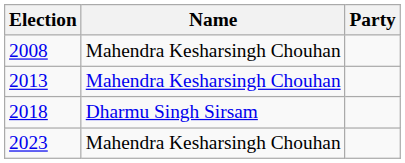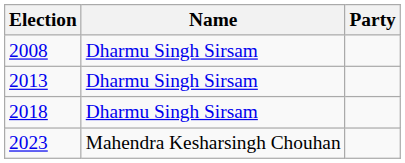 <table class="wikitable sortable">
 <tr>
 <th>Election</th>
 <th>Name</th>
 <th colspan=2>Party</th>
 </tr>
 <tr>
 <td><a href='#'>2008</a></td>
-<td>Mahendra Kesharsingh Chouhan</td>
+<td><a href='#'>Dharmu Singh Sirsam</a></td>
 <td></td>
 </tr>
 <tr>
 <td><a href='#'>2013</a></td>
-<td><a href='#'>Mahendra Kesharsingh Chouhan</a></td>
+<td><a href='#'>Dharmu Singh Sirsam</a></td>
 <td></td>
 </tr>
 <tr>
 <td><a href='#'>2018</a></td>
 <td><a href='#'>Dharmu Singh Sirsam</a></td>
 <td></td>
 </tr>
 <tr>
 <td><a href='#'>2023</a></td>
 <td>Mahendra Kesharsingh Chouhan</td>
 <td></td>
 </tr>
 </table>
